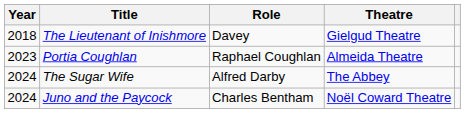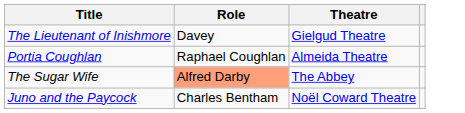 <table class="wikitable">
 <tr>
-<th>Year</th>
 <th>Title</th>
 <th>Role</th>
 <th>Theatre</th>
 <th></th>
 </tr>
 <tr>
-<td>2018</td>
 <td><em><a href='#'>The Lieutenant of Inishmore</a></em></td>
 <td>Davey</td>
 <td><a href='#'>Gielgud Theatre</a></td>
 <td></td>
 </tr>
 <tr>
-<td>2023</td>
 <td><em><a href='#'>Portia Coughlan</a></em></td>
 <td>Raphael Coughlan</td>
 <td><a href='#'>Almeida Theatre</a></td>
 <td></td>
 </tr>
 <tr>
-<td>2024</td>
 <td><em>The Sugar Wife</em></td>
-<td>Alfred Darby</td>
+<td style="background: lightsalmon;">Alfred Darby</td>
 <td><a href='#'>The Abbey</a></td>
 <td></td>
 </tr>
 <tr>
-<td>2024</td>
 <td><em><a href='#'>Juno and the Paycock</a></em></td>
 <td>Charles Bentham</td>
 <td><a href='#'>Noël Coward Theatre</a></td>
 <td></td>
 </tr>
 </table>
